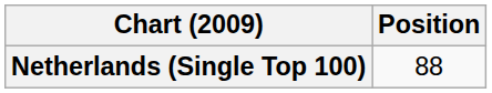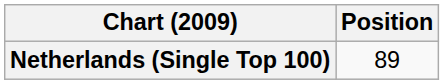 <table class="wikitable plainrowheaders" style="text-align:center">
 <tr>
 <th scope="col">Chart (2009)</th>
 <th scope="col">Position</th>
 </tr>
 <tr>
 <th scope="row">Netherlands (Single Top 100)</th>
-<td>88</td>
+<td>89</td>
 </tr>
 </table>
